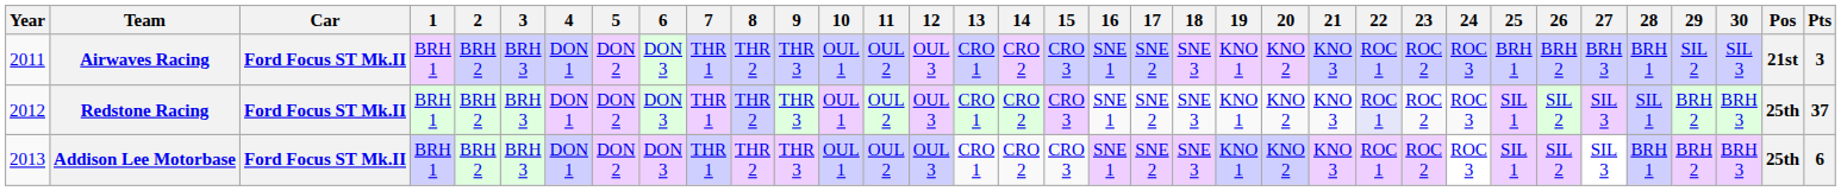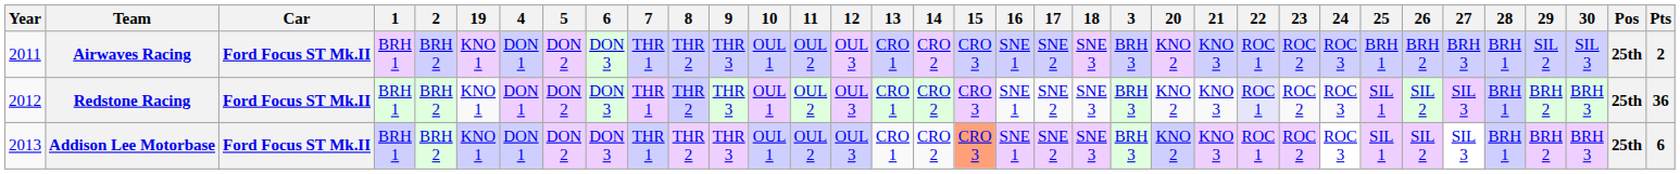 <table class="wikitable" style="text-align:center; font-size:85%">
 <tr>
 <th>Year</th>
 <th>Team</th>
 <th>Car</th>
 <th>1</th>
 <th>2</th>
-<th>3</th>
+<th>19</th>
 <th>4</th>
 <th>5</th>
 <th>6</th>
 <th>7</th>
 <th>8</th>
 <th>9</th>
 <th>10</th>
 <th>11</th>
 <th>12</th>
 <th>13</th>
 <th>14</th>
 <th>15</th>
 <th>16</th>
 <th>17</th>
 <th>18</th>
-<th>19</th>
+<th>3</th>
 <th>20</th>
 <th>21</th>
 <th>22</th>
 <th>23</th>
 <th>24</th>
 <th>25</th>
 <th>26</th>
 <th>27</th>
 <th>28</th>
 <th>29</th>
 <th>30</th>
 <th>Pos</th>
 <th>Pts</th>
 </tr>
 <tr>
 <td><a href='#'>2011</a></td>
 <th nowrap><a href='#'>Airwaves Racing</a></th>
 <th nowrap><a href='#'>Ford Focus ST Mk.II</a></th>
 <td style="background:#EFCFFF;"><a href='#'>BRH<br>1</a><br></td>
 <td style="background:#CFCFFF;"><a href='#'>BRH<br>2</a><br></td>
-<td style="background:#CFCFFF;"><a href='#'>BRH<br>3</a><br></td>
+<td style="background:#EFCFFF;"><a href='#'>KNO<br>1</a><br></td>
 <td style="background:#CFCFFF;"><a href='#'>DON<br>1</a><br></td>
 <td style="background:#EFCFFF;"><a href='#'>DON<br>2</a><br></td>
 <td style="background:#DFFFDF;"><a href='#'>DON<br>3</a><br></td>
 <td style="background:#CFCFFF;"><a href='#'>THR<br>1</a><br></td>
 <td style="background:#CFCFFF;"><a href='#'>THR<br>2</a><br></td>
 <td style="background:#CFCFFF;"><a href='#'>THR<br>3</a><br></td>
 <td style="background:#CFCFFF;"><a href='#'>OUL<br>1</a><br></td>
 <td style="background:#CFCFFF;"><a href='#'>OUL<br>2</a><br></td>
 <td style="background:#EFCFFF;"><a href='#'>OUL<br>3</a><br></td>
 <td style="background:#CFCFFF;"><a href='#'>CRO<br>1</a><br></td>
 <td style="background:#EFCFFF;"><a href='#'>CRO<br>2</a><br></td>
 <td style="background:#CFCFFF;"><a href='#'>CRO<br>3</a><br></td>
 <td style="background:#CFCFFF;"><a href='#'>SNE<br>1</a><br></td>
 <td style="background:#CFCFFF;"><a href='#'>SNE<br>2</a><br></td>
 <td style="background:#EFCFFF;"><a href='#'>SNE<br>3</a><br></td>
-<td style="background:#EFCFFF;"><a href='#'>KNO<br>1</a><br></td>
+<td style="background:#CFCFFF;"><a href='#'>BRH<br>3</a><br></td>
 <td style="background:#EFCFFF;"><a href='#'>KNO<br>2</a><br></td>
 <td style="background:#CFCFFF;"><a href='#'>KNO<br>3</a><br></td>
 <td style="background:#CFCFFF;"><a href='#'>ROC<br>1</a><br></td>
 <td style="background:#CFCFFF;"><a href='#'>ROC<br>2</a><br></td>
 <td style="background:#CFCFFF;"><a href='#'>ROC<br>3</a><br></td>
 <td style="background:#CFCFFF;"><a href='#'>BRH<br>1</a><br></td>
 <td style="background:#CFCFFF;"><a href='#'>BRH<br>2</a><br></td>
 <td style="background:#CFCFFF;"><a href='#'>BRH<br>3</a><br></td>
 <td style="background:#CFCFFF;"><a href='#'>BRH<br>1</a><br></td>
 <td style="background:#CFCFFF;"><a href='#'>SIL<br>2</a><br></td>
 <td style="background:#CFCFFF;"><a href='#'>SIL<br>3</a><br></td>
-<th>21st</th>
-<th>3</th>
+<th>25th</th>
+<th>2</th>
 </tr>
 <tr>
 <td><a href='#'>2012</a></td>
 <th nowrap><a href='#'>Redstone Racing</a></th>
 <th nowrap><a href='#'>Ford Focus ST Mk.II</a></th>
 <td style="background:#DFFFDF;"><a href='#'>BRH<br>1</a><br></td>
 <td style="background:#DFFFDF;"><a href='#'>BRH<br>2</a><br></td>
-<td style="background:#DFFFDF;"><a href='#'>BRH<br>3</a><br></td>
+<td><a href='#'>KNO<br>1</a></td>
 <td style="background:#EFCFFF;"><a href='#'>DON<br>1</a><br></td>
 <td style="background:#EFCFFF;"><a href='#'>DON<br>2</a><br></td>
 <td style="background:#DFFFDF;"><a href='#'>DON<br>3</a><br></td>
 <td style="background:#EFCFFF;"><a href='#'>THR<br>1</a><br></td>
 <td style="background:#CFCFFF;"><a href='#'>THR<br>2</a><br></td>
 <td style="background:#DFFFDF;"><a href='#'>THR<br>3</a><br></td>
 <td style="background:#EFCFFF;"><a href='#'>OUL<br>1</a><br></td>
 <td style="background:#DFFFDF;"><a href='#'>OUL<br>2</a><br></td>
 <td style="background:#EFCFFF;"><a href='#'>OUL<br>3</a><br></td>
 <td style="background:#DFFFDF;"><a href='#'>CRO<br>1</a><br></td>
 <td style="background:#DFFFDF;"><a href='#'>CRO<br>2</a><br></td>
 <td style="background:#EFCFFF;"><a href='#'>CRO<br>3</a><br></td>
 <td><a href='#'>SNE<br>1</a></td>
 <td><a href='#'>SNE<br>2</a></td>
 <td><a href='#'>SNE<br>3</a></td>
-<td><a href='#'>KNO<br>1</a></td>
+<td style="background:#DFFFDF;"><a href='#'>BRH<br>3</a><br></td>
 <td><a href='#'>KNO<br>2</a></td>
 <td><a href='#'>KNO<br>3</a></td>
 <td style="background: lavender;"><a href='#'>ROC<br>1</a></td>
 <td><a href='#'>ROC<br>2</a></td>
 <td><a href='#'>ROC<br>3</a></td>
 <td style="background:#EFCFFF;"><a href='#'>SIL<br>1</a><br></td>
 <td style="background:#DFFFDF;"><a href='#'>SIL<br>2</a><br></td>
 <td style="background:#EFCFFF;"><a href='#'>SIL<br>3</a><br></td>
-<td style="background:#CFCFFF;"><a href='#'>SIL<br>1</a><br></td>
+<td style="background:#CFCFFF;"><a href='#'>BRH<br>1</a><br></td>
 <td style="background:#DFFFDF;"><a href='#'>BRH<br>2</a><br></td>
 <td style="background:#DFFFDF;"><a href='#'>BRH<br>3</a><br></td>
 <th>25th</th>
-<th>37</th>
+<th>36</th>
 </tr>
 <tr>
 <td><a href='#'>2013</a></td>
 <th nowrap><a href='#'>Addison Lee Motorbase</a></th>
 <th nowrap><a href='#'>Ford Focus ST Mk.II</a></th>
 <td style="background:#CFCFFF;"><a href='#'>BRH<br>1</a><br></td>
 <td style="background:#DFFFDF;"><a href='#'>BRH<br>2</a><br></td>
-<td style="background:#DFFFDF;"><a href='#'>BRH<br>3</a><br></td>
+<td style="background:#CFCFFF;"><a href='#'>KNO<br>1</a><br></td>
 <td style="background:#CFCFFF;"><a href='#'>DON<br>1</a><br></td>
 <td style="background:#EFCFFF;"><a href='#'>DON<br>2</a><br></td>
 <td style="background:#EFCFFF;"><a href='#'>DON<br>3</a><br></td>
 <td style="background:#CFCFFF;"><a href='#'>THR<br>1</a><br></td>
 <td style="background:#EFCFFF;"><a href='#'>THR<br>2</a><br></td>
 <td style="background:#EFCFFF;"><a href='#'>THR<br>3</a><br></td>
 <td style="background:#CFCFFF;"><a href='#'>OUL<br>1</a><br></td>
 <td style="background:#CFCFFF;"><a href='#'>OUL<br>2</a><br></td>
 <td style="background:#CFCFFF;"><a href='#'>OUL<br>3</a><br></td>
 <td><a href='#'>CRO<br>1</a></td>
 <td><a href='#'>CRO<br>2</a></td>
-<td><a href='#'>CRO<br>3</a></td>
+<td style="background: lightsalmon;"><a href='#'>CRO<br>3</a></td>
 <td style="background:#EFCFFF;"><a href='#'>SNE<br>1</a><br></td>
 <td style="background:#EFCFFF;"><a href='#'>SNE<br>2</a><br></td>
 <td style="background:#EFCFFF;"><a href='#'>SNE<br>3</a><br></td>
-<td style="background:#CFCFFF;"><a href='#'>KNO<br>1</a><br></td>
+<td style="background:#DFFFDF;"><a href='#'>BRH<br>3</a><br></td>
 <td style="background:#CFCFFF;"><a href='#'>KNO<br>2</a><br></td>
 <td style="background:#EFCFFF;"><a href='#'>KNO<br>3</a><br></td>
 <td style="background:#EFCFFF;"><a href='#'>ROC<br>1</a><br></td>
 <td style="background:#EFCFFF;"><a href='#'>ROC<br>2</a><br></td>
 <td style="background:#FFFFFF;"><a href='#'>ROC<br>3</a><br></td>
 <td style="background:#EFCFFF;"><a href='#'>SIL<br>1</a><br></td>
 <td style="background:#EFCFFF;"><a href='#'>SIL<br>2</a><br></td>
 <td style="background:#FFFFFF;"><a href='#'>SIL<br>3</a><br></td>
 <td style="background:#CFCFFF;"><a href='#'>BRH<br>1</a><br></td>
 <td style="background:#EFCFFF;"><a href='#'>BRH<br>2</a><br></td>
 <td style="background:#EFCFFF;"><a href='#'>BRH<br>3</a><br></td>
 <th>25th</th>
 <th>6</th>
 </tr>
 </table>
